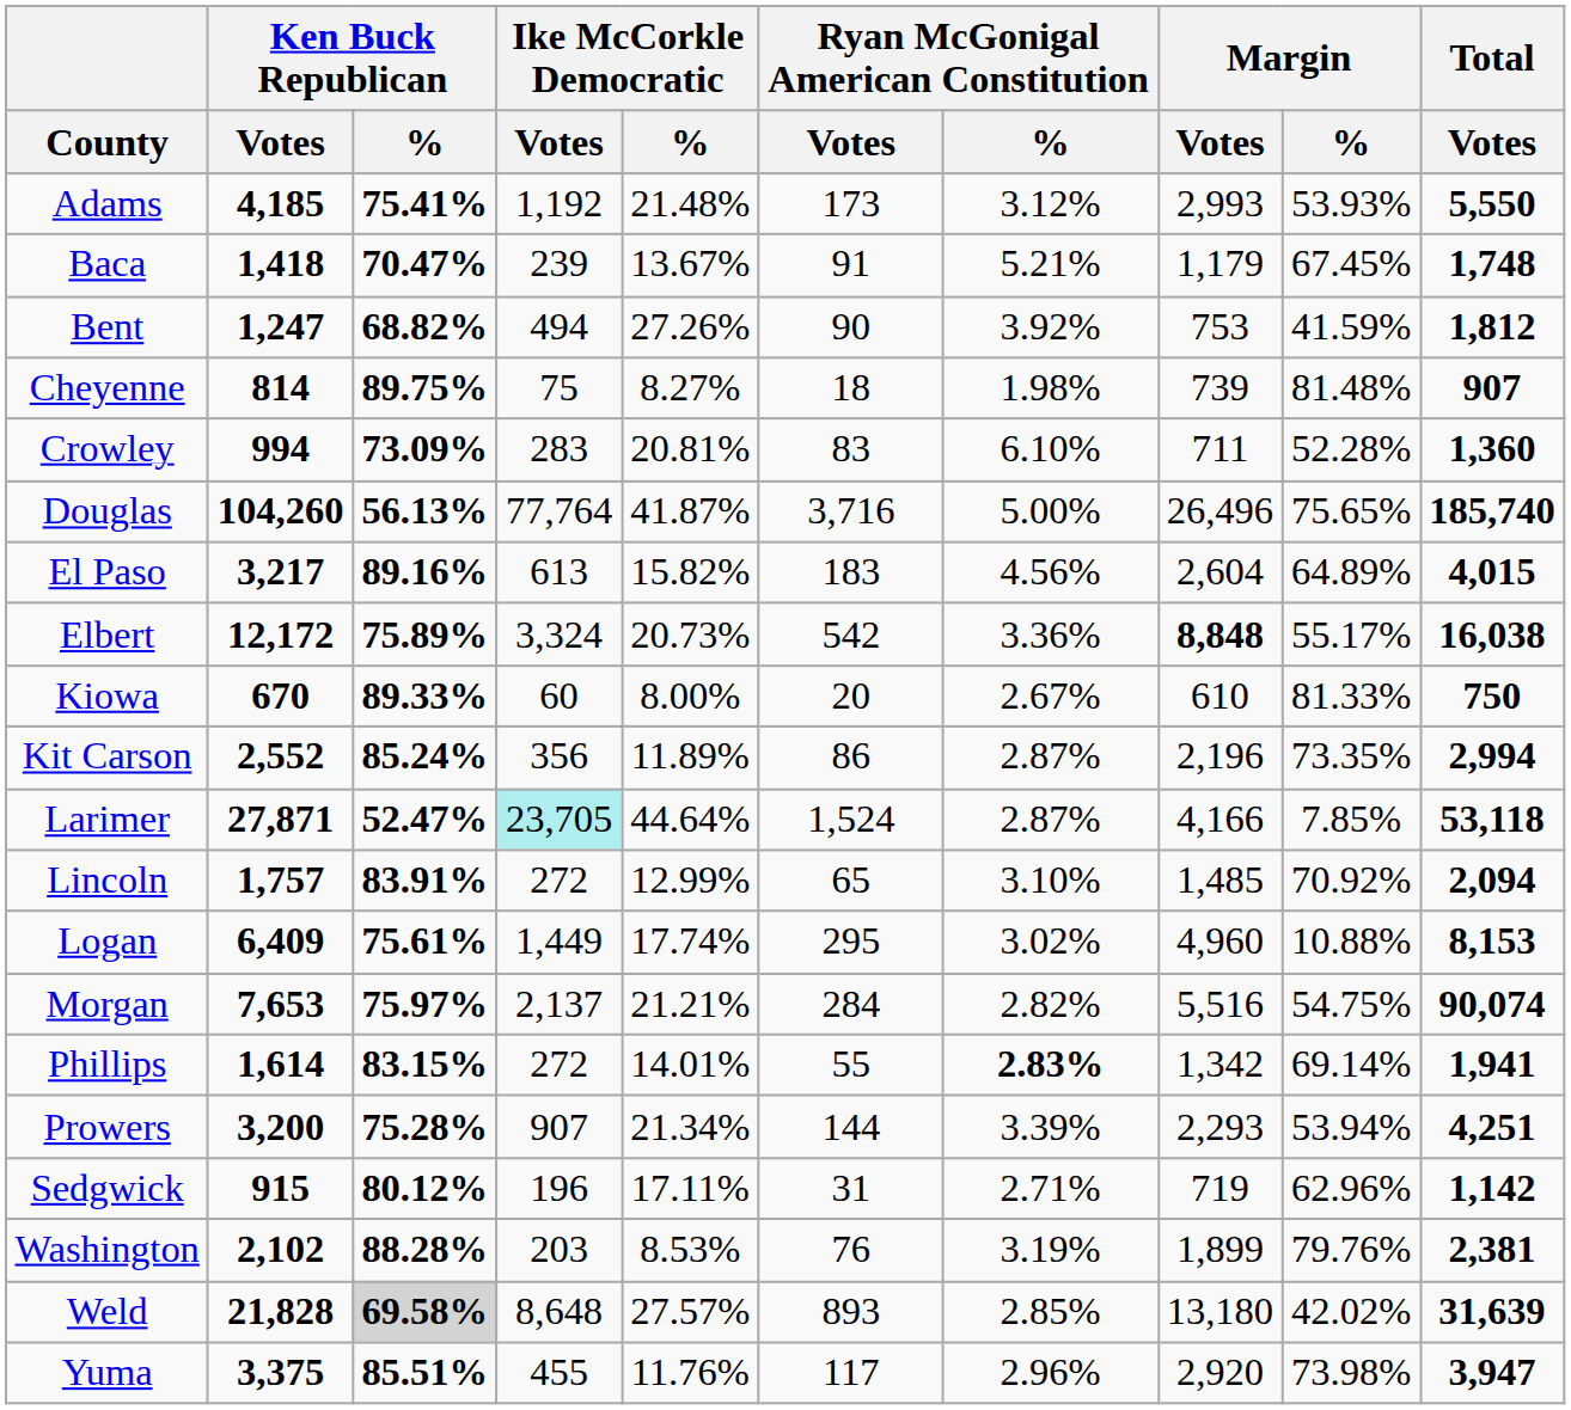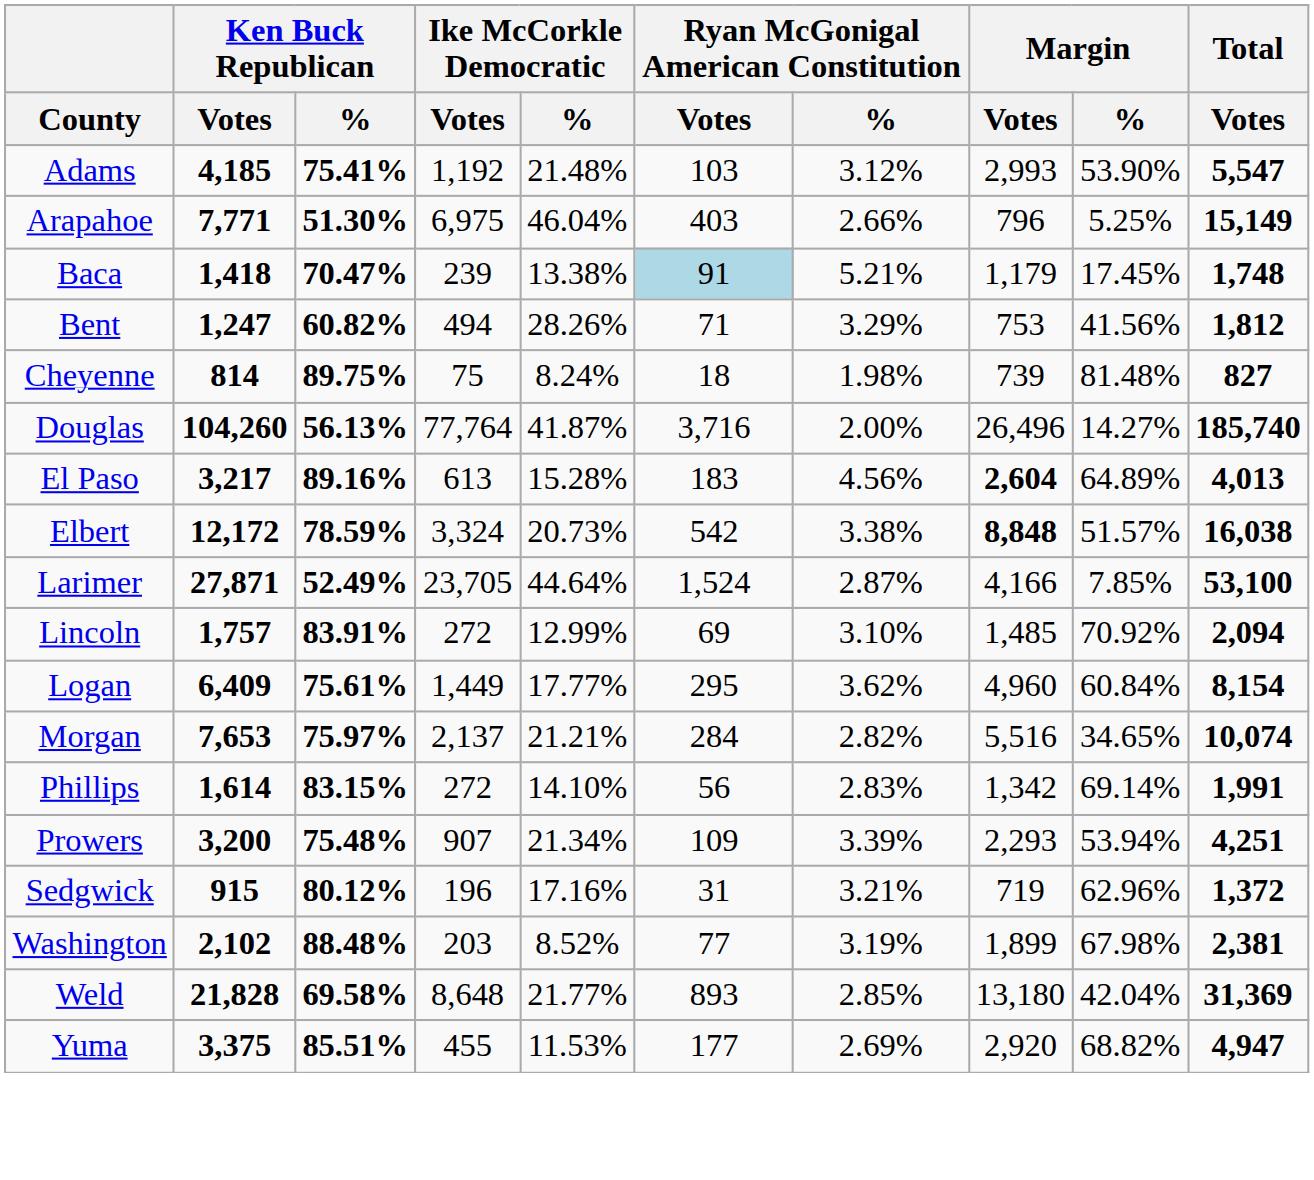 <table class="wikitable sortable" style="text-align:center">
 <tr>
 <th></th>
 <th style="text-align:center;" colspan="2"><a href='#'>Ken Buck</a><br>Republican</th>
 <th style="text-align:center;" colspan="2">Ike McCorkle<br>Democratic</th>
 <th style="text-align:center;" colspan="2">Ryan McGonigal<br>American Constitution</th>
 <th style="text-align:center;" colspan="2">Margin</th>
 <th style="text-align:center;">Total</th>
 </tr>
 <tr>
 <th align=center>County</th>
 <th style="text-align:center;" data-sort-type="number">Votes</th>
 <th style="text-align:center;" data-sort-type="number">%</th>
 <th style="text-align:center;" data-sort-type="number">Votes</th>
 <th style="text-align:center;" data-sort-type="number">%</th>
 <th style="text-align:center;" data-sort-type="number">Votes</th>
 <th style="text-align:center;" data-sort-type="number">%</th>
 <th style="text-align:center;" data-sort-type="number">Votes</th>
 <th style="text-align:center;" data-sort-type="number">%</th>
 <th style="text-align:center;" data-sort-type="number">Votes</th>
 </tr>
 <tr>
 <td align=center><a href='#'>Adams</a></td>
 <td><strong>4,185</strong></td>
 <td><strong>75.41%</strong></td>
 <td>1,192</td>
 <td>21.48%</td>
-<td>173</td>
+<td>103</td>
 <td>3.12%</td>
 <td>2,993</td>
-<td>53.93%</td>
-<td><strong>5,550</strong></td>
+<td>53.90%</td>
+<td><strong>5,547</strong></td>
+</tr>
+<tr>
+<td align=center><a href='#'>Arapahoe</a></td>
+<td><strong>7,771</strong></td>
+<td><strong>51.30%</strong></td>
+<td>6,975</td>
+<td>46.04%</td>
+<td>403</td>
+<td>2.66%</td>
+<td>796</td>
+<td>5.25%</td>
+<td><strong>15,149</strong></td>
 </tr>
 <tr>
 <td align=center><a href='#'>Baca</a></td>
 <td><strong>1,418</strong></td>
 <td><strong>70.47%</strong></td>
 <td>239</td>
-<td>13.67%</td>
-<td>91</td>
+<td>13.38%</td>
+<td style="background: lightblue;">91</td>
 <td>5.21%</td>
 <td>1,179</td>
-<td>67.45%</td>
+<td>17.45%</td>
 <td><strong>1,748</strong></td>
 </tr>
 <tr>
 <td align=center><a href='#'>Bent</a></td>
 <td><strong>1,247</strong></td>
-<td><strong>68.82%</strong></td>
+<td><strong>60.82%</strong></td>
 <td>494</td>
-<td>27.26%</td>
-<td>90</td>
-<td>3.92%</td>
+<td>28.26%</td>
+<td>71</td>
+<td>3.29%</td>
 <td>753</td>
-<td>41.59%</td>
+<td>41.56%</td>
 <td><strong>1,812</strong></td>
 </tr>
 <tr>
 <td align=center><a href='#'>Cheyenne</a></td>
 <td><strong>814</strong></td>
 <td><strong>89.75%</strong></td>
 <td>75</td>
-<td>8.27%</td>
+<td>8.24%</td>
 <td>18</td>
 <td>1.98%</td>
 <td>739</td>
 <td>81.48%</td>
-<td><strong>907</strong></td>
-</tr>
-<tr>
-<td align=center><a href='#'>Crowley</a></td>
-<td><strong>994</strong></td>
-<td><strong>73.09%</strong></td>
-<td>283</td>
-<td>20.81%</td>
-<td>83</td>
-<td>6.10%</td>
-<td>711</td>
-<td>52.28%</td>
-<td><strong>1,360</strong></td>
+<td><strong>827</strong></td>
 </tr>
 <tr>
 <td align=center><a href='#'>Douglas</a></td>
 <td><strong>104,260</strong></td>
 <td><strong>56.13%</strong></td>
 <td>77,764</td>
 <td>41.87%</td>
 <td>3,716</td>
-<td>5.00%</td>
+<td>2.00%</td>
 <td>26,496</td>
-<td>75.65%</td>
+<td>14.27%</td>
 <td><strong>185,740</strong></td>
 </tr>
 <tr>
 <td align=center><a href='#'>El Paso</a></td>
 <td><strong>3,217</strong></td>
 <td><strong>89.16%</strong></td>
 <td>613</td>
-<td>15.82%</td>
+<td>15.28%</td>
 <td>183</td>
 <td>4.56%</td>
-<td>2,604</td>
+<td><strong>2,604</strong></td>
 <td>64.89%</td>
-<td><strong>4,015</strong></td>
+<td><strong>4,013</strong></td>
 </tr>
 <tr>
 <td align=center><a href='#'>Elbert</a></td>
 <td><strong>12,172</strong></td>
-<td><strong>75.89%</strong></td>
+<td><strong>78.59%</strong></td>
 <td>3,324</td>
 <td>20.73%</td>
 <td>542</td>
-<td>3.36%</td>
+<td>3.38%</td>
 <td><strong>8,848</strong></td>
-<td>55.17%</td>
+<td>51.57%</td>
 <td><strong>16,038</strong></td>
-</tr>
-<tr>
-<td align=center><a href='#'>Kiowa</a></td>
-<td><strong>670</strong></td>
-<td><strong>89.33%</strong></td>
-<td>60</td>
-<td>8.00%</td>
-<td>20</td>
-<td>2.67%</td>
-<td>610</td>
-<td>81.33%</td>
-<td><strong>750</strong></td>
-</tr>
-<tr>
-<td align=center><a href='#'>Kit Carson</a></td>
-<td><strong>2,552</strong></td>
-<td><strong>85.24%</strong></td>
-<td>356</td>
-<td>11.89%</td>
-<td>86</td>
-<td>2.87%</td>
-<td>2,196</td>
-<td>73.35%</td>
-<td><strong>2,994</strong></td>
 </tr>
 <tr>
 <td align=center><a href='#'>Larimer</a></td>
 <td><strong>27,871</strong></td>
-<td><strong>52.47%</strong></td>
-<td style="background: paleturquoise;">23,705</td>
+<td><strong>52.49%</strong></td>
+<td>23,705</td>
 <td>44.64%</td>
 <td>1,524</td>
 <td>2.87%</td>
 <td>4,166</td>
 <td>7.85%</td>
-<td><strong>53,118</strong></td>
+<td><strong>53,100</strong></td>
 </tr>
 <tr>
 <td align=center><a href='#'>Lincoln</a></td>
 <td><strong>1,757</strong></td>
 <td><strong>83.91%</strong></td>
 <td>272</td>
 <td>12.99%</td>
-<td>65</td>
+<td>69</td>
 <td>3.10%</td>
 <td>1,485</td>
 <td>70.92%</td>
 <td><strong>2,094</strong></td>
 </tr>
 <tr>
 <td align=center><a href='#'>Logan</a></td>
 <td><strong>6,409</strong></td>
 <td><strong>75.61%</strong></td>
 <td>1,449</td>
-<td>17.74%</td>
+<td>17.77%</td>
 <td>295</td>
-<td>3.02%</td>
+<td>3.62%</td>
 <td>4,960</td>
-<td>10.88%</td>
-<td><strong>8,153</strong></td>
+<td>60.84%</td>
+<td><strong>8,154</strong></td>
 </tr>
 <tr>
 <td align=center><a href='#'>Morgan</a></td>
 <td><strong>7,653</strong></td>
 <td><strong>75.97%</strong></td>
 <td>2,137</td>
 <td>21.21%</td>
 <td>284</td>
 <td>2.82%</td>
 <td>5,516</td>
-<td>54.75%</td>
-<td><strong>90,074</strong></td>
+<td>34.65%</td>
+<td><strong>10,074</strong></td>
 </tr>
 <tr>
 <td align=center><a href='#'>Phillips</a></td>
 <td><strong>1,614</strong></td>
 <td><strong>83.15%</strong></td>
 <td>272</td>
-<td>14.01%</td>
-<td>55</td>
-<td><strong>2.83%</strong></td>
+<td>14.10%</td>
+<td>56</td>
+<td>2.83%</td>
 <td>1,342</td>
 <td>69.14%</td>
-<td><strong>1,941</strong></td>
+<td><strong>1,991</strong></td>
 </tr>
 <tr>
 <td align=center><a href='#'>Prowers</a></td>
 <td><strong>3,200</strong></td>
-<td><strong>75.28%</strong></td>
+<td><strong>75.48%</strong></td>
 <td>907</td>
 <td>21.34%</td>
-<td>144</td>
+<td>109</td>
 <td>3.39%</td>
 <td>2,293</td>
 <td>53.94%</td>
 <td><strong>4,251</strong></td>
 </tr>
 <tr>
 <td align=center><a href='#'>Sedgwick</a></td>
 <td><strong>915</strong></td>
 <td><strong>80.12%</strong></td>
 <td>196</td>
-<td>17.11%</td>
+<td>17.16%</td>
 <td>31</td>
-<td>2.71%</td>
+<td>3.21%</td>
 <td>719</td>
 <td>62.96%</td>
-<td><strong>1,142</strong></td>
+<td><strong>1,372</strong></td>
 </tr>
 <tr>
 <td align=center><a href='#'>Washington</a></td>
 <td><strong>2,102</strong></td>
-<td><strong>88.28%</strong></td>
+<td><strong>88.48%</strong></td>
 <td>203</td>
-<td>8.53%</td>
-<td>76</td>
+<td>8.52%</td>
+<td>77</td>
 <td>3.19%</td>
 <td>1,899</td>
-<td>79.76%</td>
+<td>67.98%</td>
 <td><strong>2,381</strong></td>
 </tr>
 <tr>
 <td align=center><a href='#'>Weld</a></td>
 <td><strong>21,828</strong></td>
-<td style="background: lightgrey;"><strong>69.58%</strong></td>
+<td><strong>69.58%</strong></td>
 <td>8,648</td>
-<td>27.57%</td>
+<td>21.77%</td>
 <td>893</td>
 <td>2.85%</td>
 <td>13,180</td>
-<td>42.02%</td>
-<td><strong>31,639</strong></td>
+<td>42.04%</td>
+<td><strong>31,369</strong></td>
 </tr>
 <tr>
 <td align=center><a href='#'>Yuma</a></td>
 <td><strong>3,375</strong></td>
 <td><strong>85.51%</strong></td>
 <td>455</td>
-<td>11.76%</td>
-<td>117</td>
-<td>2.96%</td>
+<td>11.53%</td>
+<td>177</td>
+<td>2.69%</td>
 <td>2,920</td>
-<td>73.98%</td>
-<td><strong>3,947</strong></td>
+<td>68.82%</td>
+<td><strong>4,947</strong></td>
 </tr>
 </table>
